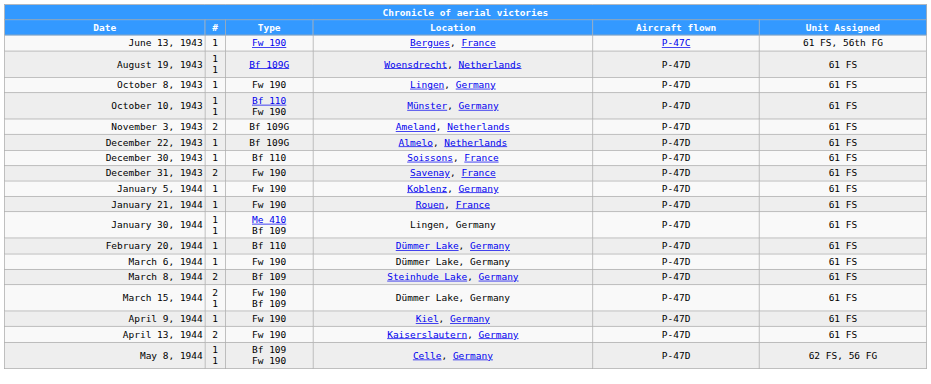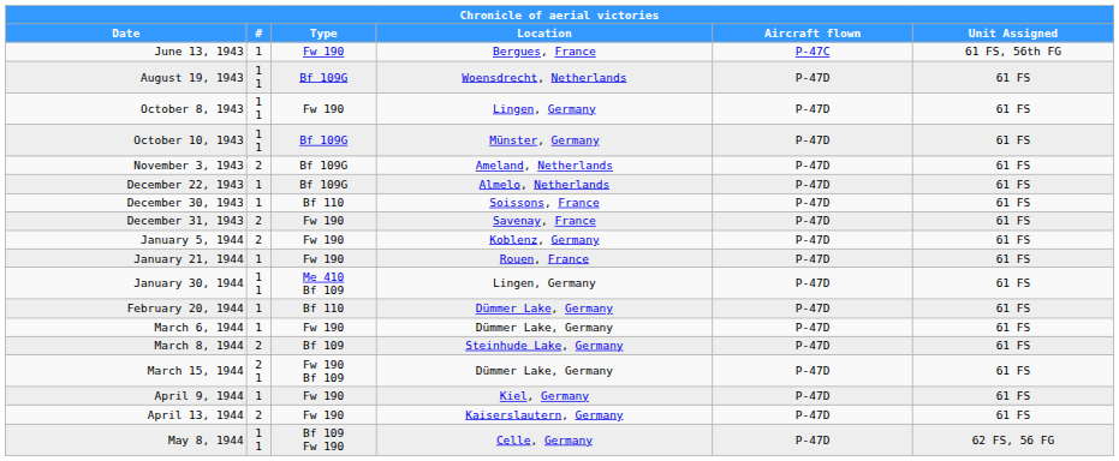 <table class="wikitable plainrowheaders collapsible collapsed" style="margin-left: auto; margin-right: auto; border: none; text-align:right; width: 100%;">
 <tr style="color:white;">
 <th colspan="6" style="background-color: #3399ff">Chronicle of aerial victories</th>
 </tr>
 <tr style="color:white;">
 <th style="background-color: #3399ff">Date</th>
 <th style="background-color: #3399ff">#</th>
 <th style="background-color: #3399ff">Type</th>
 <th style="background-color: #3399ff">Location</th>
 <th style="background-color: #3399ff">Aircraft flown</th>
 <th style="background-color: #3399ff">Unit Assigned</th>
 </tr>
 <tr>
 <td>June 13, 1943</td>
 <td align=center>1</td>
 <td align=center><a href='#'>Fw 190</a></td>
 <td align=center><a href='#'>Bergues</a>, <a href='#'>France</a></td>
 <td align=center><a href='#'>P-47C</a></td>
 <td align=center>61 FS, 56th FG</td>
 </tr>
 <tr style="background: #eeeeee;">
 <td>August 19, 1943</td>
 <td align=center>1 <br> 1</td>
 <td align=center><a href='#'>Bf 109G</a></td>
 <td align=center><a href='#'>Woensdrecht</a>, <a href='#'>Netherlands</a></td>
 <td align=center>P-47D</td>
 <td align=center>61 FS</td>
 </tr>
 <tr>
 <td>October 8, 1943</td>
-<td align=center>1</td>
+<td align=center>1 <br> 1</td>
 <td align=center>Fw 190</td>
 <td align=center><a href='#'>Lingen</a>, <a href='#'>Germany</a></td>
 <td align=center>P-47D</td>
 <td align=center>61 FS</td>
 </tr>
 <tr style="background: #eeeeee;">
 <td>October 10, 1943</td>
 <td align=center>1 <br> 1</td>
-<td align=center><a href='#'>Bf 110</a><br>Fw 190</td>
+<td align=center><a href='#'>Bf 109G</a></td>
 <td align=center><a href='#'>Münster</a>, <a href='#'>Germany</a></td>
 <td align=center>P-47D</td>
 <td align=center>61 FS</td>
 </tr>
 <tr>
 <td>November 3, 1943</td>
 <td align=center>2</td>
 <td align=center>Bf 109G</td>
 <td align=center><a href='#'>Ameland</a>, <a href='#'>Netherlands</a></td>
 <td align=center>P-47D</td>
 <td align=center>61 FS</td>
 </tr>
 <tr style="background: #eeeeee;">
 <td>December 22, 1943</td>
 <td align=center>1</td>
 <td align=center>Bf 109G</td>
 <td align=center><a href='#'>Almelo</a>, <a href='#'>Netherlands</a></td>
 <td align=center>P-47D</td>
 <td align=center>61 FS</td>
 </tr>
 <tr>
 <td>December 30, 1943</td>
 <td align=center>1</td>
 <td align=center>Bf 110</td>
 <td align=center><a href='#'>Soissons</a>, <a href='#'>France</a></td>
 <td align=center>P-47D</td>
 <td align=center>61 FS</td>
 </tr>
 <tr style="background: #eeeeee;">
 <td>December 31, 1943</td>
 <td align=center>2</td>
 <td align=center>Fw 190</td>
 <td align=center><a href='#'>Savenay</a>, <a href='#'>France</a></td>
 <td align=center>P-47D</td>
 <td align=center>61 FS</td>
 </tr>
 <tr>
 <td>January 5, 1944</td>
-<td align=center>1</td>
+<td align=center>2</td>
 <td align=center>Fw 190</td>
 <td align=center><a href='#'>Koblenz</a>, <a href='#'>Germany</a></td>
 <td align=center>P-47D</td>
 <td align=center>61 FS</td>
 </tr>
 <tr style="background: #eeeeee;">
 <td>January 21, 1944</td>
 <td align=center>1</td>
 <td align=center>Fw 190</td>
 <td align=center><a href='#'>Rouen</a>, <a href='#'>France</a></td>
 <td align=center>P-47D</td>
 <td align=center>61 FS</td>
 </tr>
 <tr>
 <td>January 30, 1944</td>
 <td align=center>1 <br> 1</td>
 <td align=center><a href='#'>Me 410</a><br>Bf 109</td>
 <td align=center>Lingen, Germany</td>
 <td align=center>P-47D</td>
 <td align=center>61 FS</td>
 </tr>
 <tr style="background: #eeeeee;">
 <td>February 20, 1944</td>
 <td align=center>1</td>
 <td align=center>Bf 110</td>
 <td align=center><a href='#'>Dümmer Lake</a>, <a href='#'>Germany</a></td>
 <td align=center>P-47D</td>
 <td align=center>61 FS</td>
 </tr>
 <tr>
 <td>March 6, 1944</td>
 <td align=center>1</td>
 <td align=center>Fw 190</td>
 <td align=center>Dümmer Lake, Germany</td>
 <td align=center>P-47D</td>
 <td align=center>61 FS</td>
 </tr>
 <tr style="background: #eeeeee;">
 <td>March 8, 1944</td>
 <td align=center>2</td>
 <td align=center>Bf 109</td>
 <td align=center><a href='#'>Steinhude Lake</a>, <a href='#'>Germany</a></td>
 <td align=center>P-47D</td>
 <td align=center>61 FS</td>
 </tr>
 <tr>
 <td>March 15, 1944</td>
 <td align=center>2 <br> 1</td>
 <td align=center>Fw 190<br>Bf 109</td>
 <td align=center>Dümmer Lake, Germany</td>
 <td align=center>P-47D</td>
 <td align=center>61 FS</td>
 </tr>
 <tr style="background: #eeeeee;">
 <td>April 9, 1944</td>
 <td align=center>1</td>
 <td align=center>Fw 190</td>
 <td align=center><a href='#'>Kiel</a>, <a href='#'>Germany</a></td>
 <td align=center>P-47D</td>
 <td align=center>61 FS</td>
 </tr>
 <tr>
 <td>April 13, 1944</td>
 <td align=center>2</td>
 <td align=center>Fw 190</td>
 <td align=center><a href='#'>Kaiserslautern</a>, <a href='#'>Germany</a></td>
 <td align=center>P-47D</td>
 <td align=center>61 FS</td>
 </tr>
 <tr style="background: #eeeeee;">
 <td>May 8, 1944</td>
 <td align=center>1 <br> 1</td>
 <td align=center>Bf 109<br>Fw 190</td>
 <td align=center><a href='#'>Celle</a>, <a href='#'>Germany</a></td>
 <td align=center>P-47D</td>
 <td align=center>62 FS, 56 FG</td>
 </tr>
 </table>
